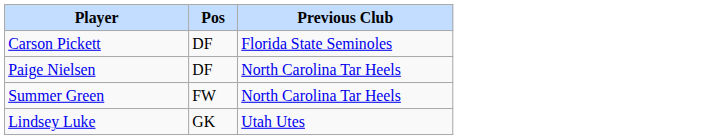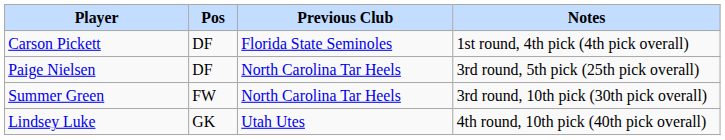 <table class="wikitable" style="text-align:left; font-size:95%;">
 <tr>
 <th style="background:#c2ddff; width:170px;">Player</th>
 <th style="background:#c2ddff; width:40px;">Pos</th>
 <th style="background:#c2ddff; width:200px;">Previous Club</th>
+<th style="background:#c2ddff; width:250px;">Notes</th>
 </tr>
 <tr>
 <td> <a href='#'>Carson Pickett</a></td>
 <td>DF</td>
 <td> <a href='#'>Florida State Seminoles</a></td>
+<td>1st round, 4th pick (4th pick overall)</td>
 </tr>
 <tr>
 <td> <a href='#'>Paige Nielsen</a></td>
 <td>DF</td>
 <td> <a href='#'>North Carolina Tar Heels</a></td>
+<td>3rd round, 5th pick (25th pick overall)</td>
 </tr>
 <tr>
 <td> <a href='#'>Summer Green</a></td>
 <td>FW</td>
 <td> <a href='#'>North Carolina Tar Heels</a></td>
+<td>3rd round, 10th pick (30th pick overall)</td>
 </tr>
 <tr>
 <td> <a href='#'>Lindsey Luke</a></td>
 <td>GK</td>
 <td> <a href='#'>Utah Utes</a></td>
+<td>4th round, 10th pick (40th pick overall)</td>
 </tr>
 </table>
